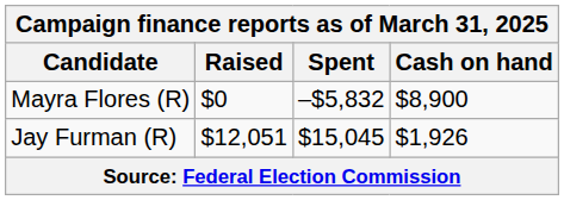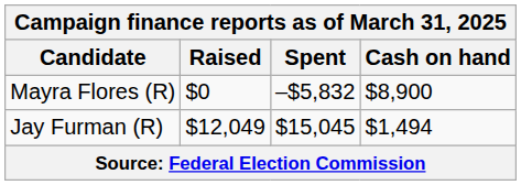 <table class="wikitable sortable">
 <tr>
 <th colspan=4>Campaign finance reports as of March 31, 2025</th>
 </tr>
 <tr style="text-align:center;">
 <th>Candidate</th>
 <th>Raised</th>
 <th>Spent</th>
 <th>Cash on hand</th>
 </tr>
 <tr>
 <td>Mayra Flores (R)</td>
 <td>$0</td>
 <td>–$5,832</td>
 <td>$8,900</td>
 </tr>
 <tr>
 <td>Jay Furman (R)</td>
-<td>$12,051</td>
+<td>$12,049</td>
 <td>$15,045</td>
-<td>$1,926</td>
+<td>$1,494</td>
 </tr>
 <tr>
 <th colspan="4"><small>Source: <a href='#'>Federal Election Commission</a></small></th>
 </tr>
 </table>
